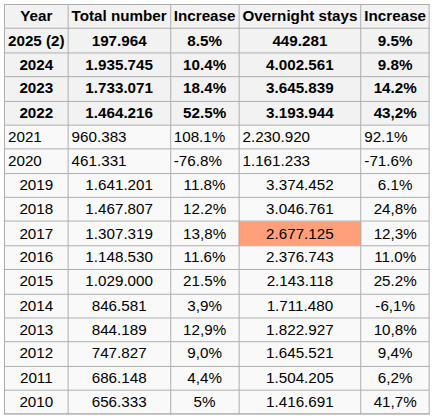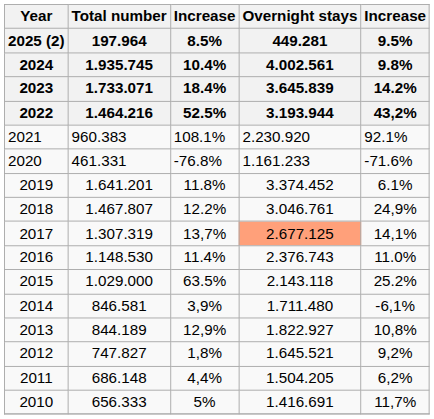 <table class="wikitable">
 <tr>
 <th>Year</th>
 <th>Total number</th>
 <th>Increase</th>
 <th>Overnight stays</th>
 <th>Increase</th>
 </tr>
 <tr>
 <th>2025 (2)</th>
 <th>197.964</th>
 <th>8.5%</th>
 <th>449.281</th>
 <th>9.5%</th>
 </tr>
 <tr>
 <th>2024</th>
 <th>1.935.745</th>
 <th>10.4%</th>
 <th>4.002.561</th>
 <th>9.8%</th>
 </tr>
 <tr>
 <th>2023</th>
 <th>1.733.071</th>
 <th>18.4%</th>
 <th>3.645.839</th>
 <th>14.2%</th>
 </tr>
 <tr>
 <th>2022</th>
 <th>1.464.216</th>
 <th>52.5%</th>
 <th>3.193.944</th>
 <th>43,2%</th>
 </tr>
 <tr>
 <td>2021</td>
 <td>960.383</td>
 <td>108.1%</td>
 <td>2.230.920</td>
 <td>92.1%</td>
 </tr>
 <tr>
 <td>2020</td>
 <td>461.331</td>
 <td>-76.8%</td>
 <td>1.161.233</td>
 <td>-71.6%</td>
 </tr>
 <tr>
 <td align="center">2019</td>
 <td align="center">1.641.201</td>
 <td align="center">11.8%</td>
 <td align="center">3.374.452</td>
 <td align="center">6.1%</td>
 </tr>
 <tr>
 <td align="center">2018</td>
 <td align="center">1.467.807</td>
 <td align="center">12.2%</td>
 <td align="center">3.046.761</td>
-<td align="center">24,8%</td>
+<td align="center">24,9%</td>
 </tr>
 <tr -------------------------->
 <td align="center">2017</td>
 <td align="center">1.307.319</td>
-<td align="center">13,8%</td>
+<td align="center">13,7%</td>
 <td align="center" style="background: lightsalmon;">2.677.125</td>
-<td align="center">12,3%</td>
+<td align="center">14,1%</td>
 </tr>
 <tr -------------------------->
 <td align="center">2016</td>
 <td align="center">1.148.530</td>
-<td align="center">11.6%</td>
+<td align="center">11.4%</td>
 <td align="center">2.376.743</td>
 <td align="center">11.0%</td>
 </tr>
 <tr -------------------------->
 <td align="center">2015</td>
 <td align="center">1.029.000</td>
-<td align="center">21.5%</td>
+<td align="center">63.5%</td>
 <td align="center">2.143.118</td>
 <td align="center">25.2%</td>
 </tr>
 <tr -------------------------->
 <td align="center">2014</td>
 <td align="center">846.581</td>
 <td align="center">3,9%</td>
 <td align="center">1.711.480</td>
 <td align="center">-6,1%</td>
 </tr>
 <tr -------------------------->
 <td align="center">2013</td>
 <td align="center">844.189</td>
 <td align="center">12,9%</td>
 <td align="center">1.822.927</td>
 <td align="center">10,8%</td>
 </tr>
 <tr -------------------------->
 <td align="center">2012</td>
 <td align="center">747.827</td>
-<td align="center">9,0%</td>
+<td align="center">1,8%</td>
 <td align="center">1.645.521</td>
-<td align="center">9,4%</td>
+<td align="center">9,2%</td>
 </tr>
 <tr --------------------------->
 <td align="center">2011</td>
 <td align="center">686.148</td>
 <td align="center">4,4%</td>
 <td align="center">1.504.205</td>
 <td align="center">6,2%</td>
 </tr>
 <tr -------------------------->
 <td align="center">2010</td>
 <td align="center">656.333</td>
 <td align="center">5%</td>
 <td align="center">1.416.691</td>
-<td align="center">41,7%</td>
+<td align="center">11,7%</td>
 </tr>
 <tr -------------------------->
 </tr>
 </table>
